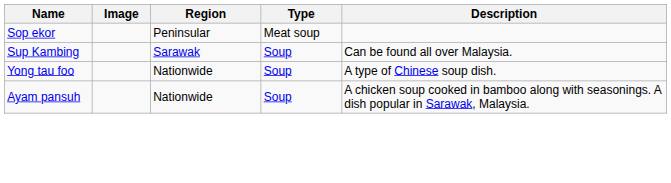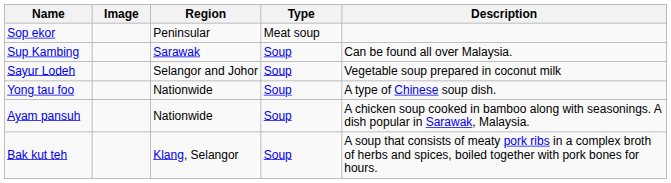 <table class="wikitable sortable" width="100%">
 <tr>
 <th width="110px">Name</th>
 <th width="70px">Image</th>
 <th width="140px">Region</th>
 <th width="100px">Type</th>
 <th>Description</th>
 </tr>
 <tr>
 <td><a href='#'>Sop ekor</a></td>
 <td></td>
 <td>Peninsular</td>
 <td>Meat soup</td>
 <td></td>
 </tr>
 <tr>
 <td><a href='#'>Sup Kambing</a></td>
 <td></td>
 <td><a href='#'>Sarawak</a></td>
 <td><a href='#'>Soup</a></td>
 <td>Can be found all over Malaysia.</td>
 </tr>
 <tr>
+<td><a href='#'>Sayur Lodeh</a></td>
+<td></td>
+<td>Selangor and Johor</td>
+<td><a href='#'>Soup</a></td>
+<td>Vegetable soup prepared in coconut milk</td>
+</tr>
+<tr>
 <td><a href='#'>Yong tau foo</a></td>
 <td></td>
 <td>Nationwide</td>
 <td><a href='#'>Soup</a></td>
 <td>A type of <a href='#'>Chinese</a> soup dish.</td>
 </tr>
 <tr>
 <td><a href='#'>Ayam pansuh</a></td>
 <td></td>
 <td>Nationwide</td>
 <td><a href='#'>Soup</a></td>
 <td>A chicken soup cooked in bamboo along with seasonings. A dish popular in <a href='#'>Sarawak</a>, Malaysia.</td>
 </tr>
+<tr>
+<td><a href='#'>Bak kut teh</a></td>
+<td></td>
+<td><a href='#'>Klang</a>, Selangor</td>
+<td><a href='#'>Soup</a></td>
+<td>A soup that consists of meaty <a href='#'>pork ribs</a> in a complex broth of herbs and spices, boiled together with pork bones for hours.</td>
+</tr>
 </table>
